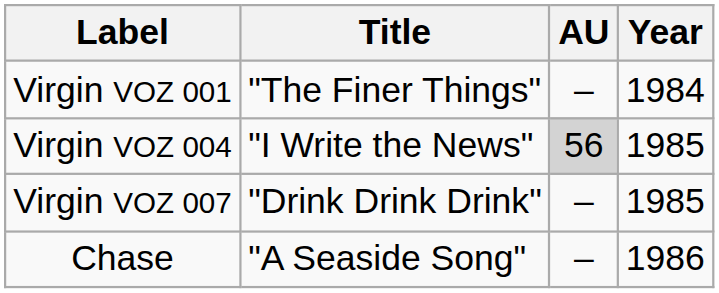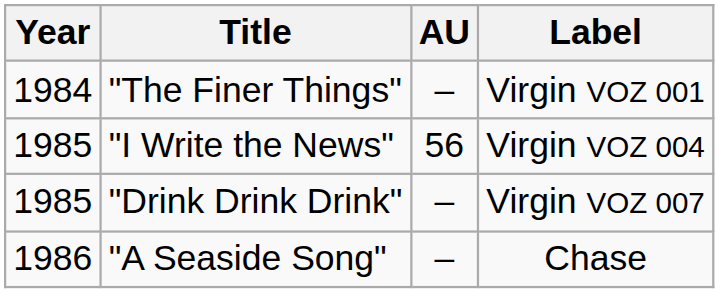 <table class="wikitable">
 <tr>
-<th style="text-align: center;">Label</th>
+<th style="text-align: center;">Year</th>
 <th style="text-align: center;">Title</th>
 <th style="text-align: center;">AU</th>
-<th style="text-align: center;">Year</th>
+<th style="text-align: center;">Label</th>
 </tr>
 <tr>
-<td style="text-align: center;">Virgin <small>VOZ 001</small></td>
+<td style="text-align: center;">1984</td>
 <td>"The Finer Things"</td>
 <td style="text-align: center;">–</td>
-<td style="text-align: center;">1984</td>
+<td style="text-align: center;">Virgin <small>VOZ 001</small></td>
 </tr>
 <tr>
+<td style="text-align: center;">1985</td>
+<td>"I Write the News"</td>
+<td style="text-align: center;">56</td>
 <td style="text-align: center;">Virgin <small>VOZ 004</small></td>
-<td>"I Write the News"</td>
-<td style="background: lightgrey; text-align: center;">56</td>
-<td style="text-align: center;">1985</td>
 </tr>
 <tr>
-<td style="text-align: center;">Virgin <small>VOZ 007</small></td>
+<td style="text-align: center;">1985</td>
 <td>"Drink Drink Drink"</td>
 <td style="text-align: center;">–</td>
-<td style="text-align: center;">1985</td>
+<td style="text-align: center;">Virgin <small>VOZ 007</small></td>
 </tr>
 <tr>
-<td style="text-align: center;">Chase</td>
+<td style="text-align: center;">1986</td>
 <td>"A Seaside Song"</td>
 <td style="text-align: center;">–</td>
-<td style="text-align: center;">1986</td>
+<td style="text-align: center;">Chase</td>
 </tr>
 </table>
